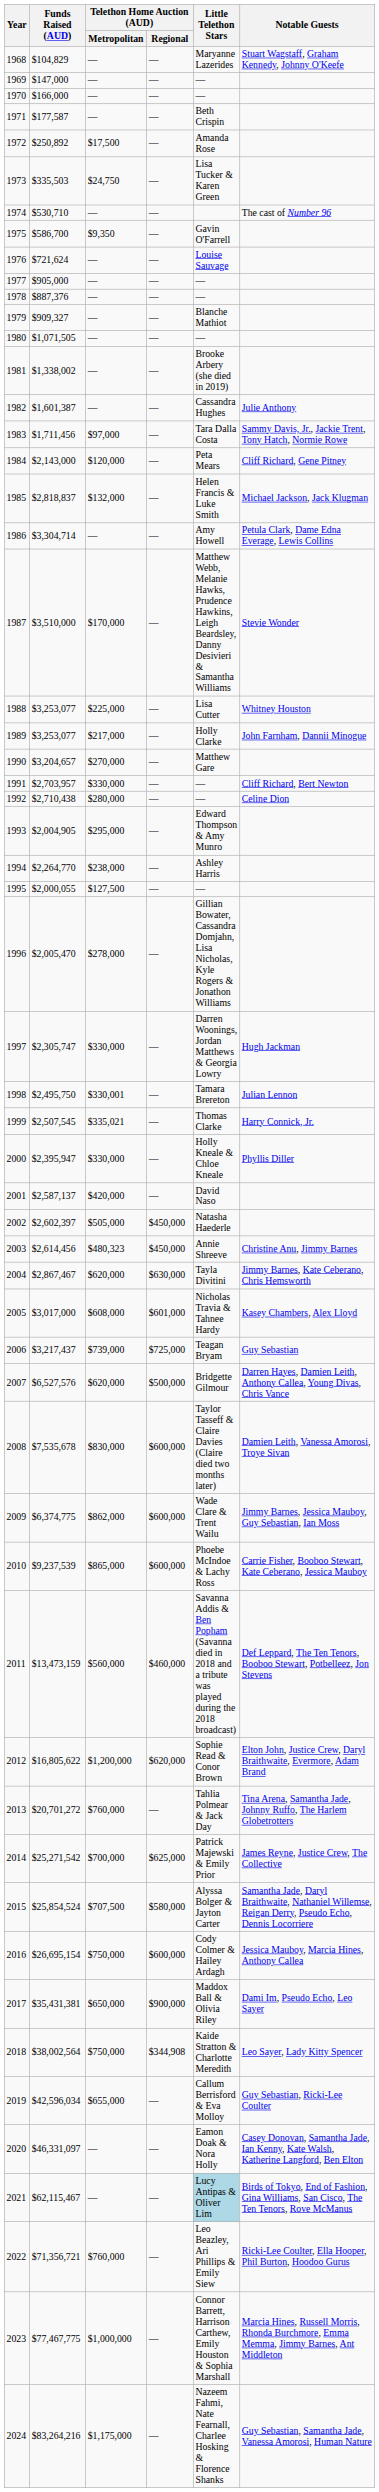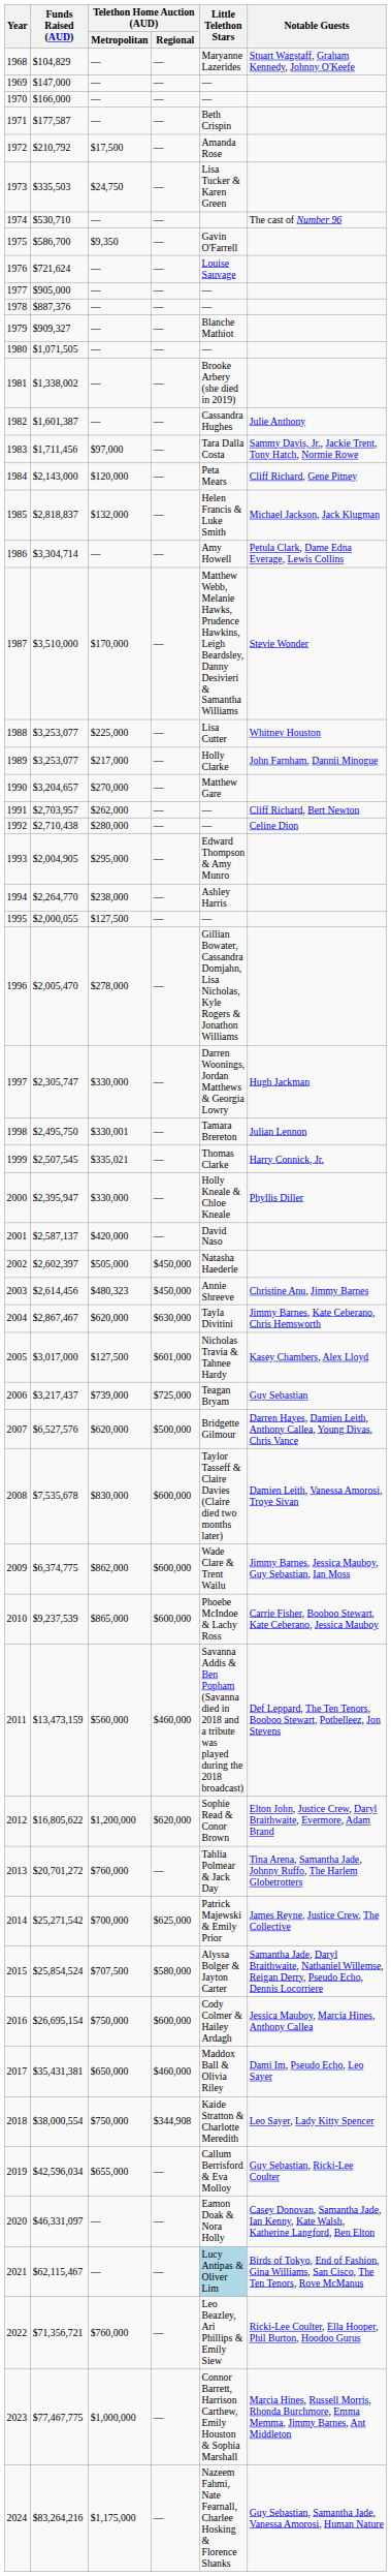 <table class="wikitable sortable">
 <tr>
 <th scope="col" rowspan="2" width="40">Year</th>
 <th scope="col" rowspan="2" width="100">Funds Raised (<a href='#'>AUD</a>)</th>
 <th scope="col" colspan="2">Telethon Home Auction (AUD)</th>
 <th scope="col" rowspan="2">Little Telethon Stars</th>
 <th scope="col" rowspan="2" width="660">Notable Guests</th>
 </tr>
 <tr>
 <th scope="col" width="100">Metropolitan</th>
 <th scope="col" width="100">Regional</th>
 </tr>
 <tr>
 <td>1968</td>
 <td>$104,829</td>
 <td>—</td>
 <td>—</td>
 <td>Maryanne Lazerides</td>
 <td><a href='#'>Stuart Wagstaff</a>, <a href='#'>Graham Kennedy</a>, <a href='#'>Johnny O'Keefe</a></td>
 </tr>
 <tr>
 <td>1969</td>
 <td>$147,000</td>
 <td>—</td>
 <td>—</td>
 <td>—</td>
 <td></td>
 </tr>
 <tr>
 <td>1970</td>
 <td>$166,000</td>
 <td>—</td>
 <td>—</td>
 <td>—</td>
 <td></td>
 </tr>
 <tr>
 <td>1971</td>
 <td>$177,587</td>
 <td>—</td>
 <td>—</td>
 <td>Beth Crispin</td>
 <td></td>
 </tr>
 <tr>
 <td>1972</td>
-<td>$250,892</td>
+<td>$210,792</td>
 <td>$17,500</td>
 <td>—</td>
 <td>Amanda Rose</td>
 <td></td>
 </tr>
 <tr>
 <td>1973</td>
 <td>$335,503</td>
 <td>$24,750</td>
 <td>—</td>
 <td>Lisa Tucker & Karen Green</td>
 <td></td>
 </tr>
 <tr>
 <td>1974</td>
 <td>$530,710</td>
 <td>—</td>
 <td>—</td>
 <td></td>
 <td>The cast of <a href='#'><em>Number 96</em></a></td>
 </tr>
 <tr>
 <td>1975</td>
 <td>$586,700</td>
 <td>$9,350</td>
 <td>—</td>
 <td>Gavin O'Farrell</td>
 <td></td>
 </tr>
 <tr>
 <td>1976</td>
 <td>$721,624</td>
 <td>—</td>
 <td>—</td>
 <td><a href='#'>Louise Sauvage</a></td>
 <td></td>
 </tr>
 <tr>
 <td>1977</td>
 <td>$905,000</td>
 <td>—</td>
 <td>—</td>
 <td>—</td>
 <td></td>
 </tr>
 <tr>
 <td>1978</td>
 <td>$887,376</td>
 <td>—</td>
 <td>—</td>
 <td>—</td>
 <td></td>
 </tr>
 <tr>
 <td>1979</td>
 <td>$909,327</td>
 <td>—</td>
 <td>—</td>
 <td>Blanche Mathiot</td>
 <td></td>
 </tr>
 <tr>
 <td>1980</td>
 <td>$1,071,505</td>
 <td>—</td>
 <td>—</td>
 <td>—</td>
 <td></td>
 </tr>
 <tr>
 <td>1981</td>
 <td>$1,338,002</td>
 <td>—</td>
 <td>—</td>
 <td>Brooke Arbery (she died in 2019)</td>
 <td></td>
 </tr>
 <tr>
 <td>1982</td>
 <td>$1,601,387</td>
 <td>—</td>
 <td>—</td>
 <td>Cassandra Hughes</td>
 <td><a href='#'>Julie Anthony</a></td>
 </tr>
 <tr>
 <td>1983</td>
 <td>$1,711,456</td>
 <td>$97,000</td>
 <td>—</td>
 <td>Tara Dalla Costa</td>
 <td><a href='#'>Sammy Davis, Jr.</a>, <a href='#'>Jackie Trent</a>, <a href='#'>Tony Hatch</a>, <a href='#'>Normie Rowe</a></td>
 </tr>
 <tr>
 <td>1984</td>
 <td>$2,143,000</td>
 <td>$120,000</td>
 <td>—</td>
 <td>Peta Mears</td>
 <td><a href='#'>Cliff Richard</a>, <a href='#'>Gene Pitney</a></td>
 </tr>
 <tr>
 <td>1985</td>
 <td>$2,818,837</td>
 <td>$132,000</td>
 <td>—</td>
 <td>Helen Francis & Luke Smith</td>
 <td><a href='#'>Michael Jackson</a>, <a href='#'>Jack Klugman</a></td>
 </tr>
 <tr>
 <td>1986</td>
 <td>$3,304,714</td>
 <td>—</td>
 <td>—</td>
 <td>Amy Howell</td>
 <td><a href='#'>Petula Clark</a>, <a href='#'>Dame Edna Everage</a>, <a href='#'>Lewis Collins</a></td>
 </tr>
 <tr>
 <td>1987</td>
 <td>$3,510,000</td>
 <td>$170,000</td>
 <td>—</td>
 <td>Matthew Webb, Melanie Hawks, Prudence Hawkins, Leigh Beardsley, Danny Desivieri & Samantha Williams</td>
 <td><a href='#'>Stevie Wonder</a></td>
 </tr>
 <tr>
 <td>1988</td>
 <td>$3,253,077</td>
 <td>$225,000</td>
 <td>—</td>
 <td>Lisa Cutter</td>
 <td><a href='#'>Whitney Houston</a></td>
 </tr>
 <tr>
 <td>1989</td>
 <td>$3,253,077</td>
 <td>$217,000</td>
 <td>—</td>
 <td>Holly Clarke</td>
 <td><a href='#'>John Farnham</a>, <a href='#'>Dannii Minogue</a></td>
 </tr>
 <tr>
 <td>1990</td>
 <td>$3,204,657</td>
 <td>$270,000</td>
 <td>—</td>
 <td>Matthew Gare</td>
 <td></td>
 </tr>
 <tr>
 <td>1991</td>
 <td>$2,703,957</td>
-<td>$330,000</td>
+<td>$262,000</td>
 <td>—</td>
 <td>—</td>
 <td><a href='#'>Cliff Richard</a>, <a href='#'>Bert Newton</a></td>
 </tr>
 <tr>
 <td>1992</td>
 <td>$2,710,438</td>
 <td>$280,000</td>
 <td>—</td>
 <td>—</td>
 <td><a href='#'>Celine Dion</a></td>
 </tr>
 <tr>
 <td>1993</td>
 <td>$2,004,905</td>
 <td>$295,000</td>
 <td>—</td>
 <td>Edward Thompson & Amy Munro</td>
 <td></td>
 </tr>
 <tr>
 <td>1994</td>
 <td>$2,264,770</td>
 <td>$238,000</td>
 <td>—</td>
 <td>Ashley Harris</td>
 <td></td>
 </tr>
 <tr>
 <td>1995</td>
 <td>$2,000,055</td>
 <td>$127,500</td>
 <td>—</td>
 <td>—</td>
 <td></td>
 </tr>
 <tr>
 <td>1996</td>
 <td>$2,005,470</td>
 <td>$278,000</td>
 <td>—</td>
 <td>Gillian Bowater, Cassandra Domjahn, Lisa Nicholas, Kyle Rogers & Jonathon Williams</td>
 <td></td>
 </tr>
 <tr>
 <td>1997</td>
 <td>$2,305,747</td>
 <td>$330,000</td>
 <td>—</td>
 <td>Darren Woonings, Jordan Matthews & Georgia Lowry</td>
 <td><a href='#'>Hugh Jackman</a></td>
 </tr>
 <tr>
 <td>1998</td>
 <td>$2,495,750</td>
 <td>$330,001</td>
 <td>—</td>
 <td>Tamara Brereton</td>
 <td><a href='#'>Julian Lennon</a></td>
 </tr>
 <tr>
 <td>1999</td>
 <td>$2,507,545</td>
 <td>$335,021</td>
 <td>—</td>
 <td>Thomas Clarke</td>
 <td><a href='#'>Harry Connick, Jr.</a></td>
 </tr>
 <tr>
 <td>2000</td>
 <td>$2,395,947</td>
 <td>$330,000</td>
 <td>—</td>
 <td>Holly Kneale & Chloe Kneale</td>
 <td><a href='#'>Phyllis Diller</a></td>
 </tr>
 <tr>
 <td>2001</td>
 <td>$2,587,137</td>
 <td>$420,000</td>
 <td>—</td>
 <td>David Naso</td>
 <td></td>
 </tr>
 <tr>
 <td>2002</td>
 <td>$2,602,397</td>
 <td>$505,000</td>
 <td>$450,000</td>
 <td>Natasha Haederle</td>
 <td></td>
 </tr>
 <tr>
 <td>2003</td>
 <td>$2,614,456</td>
 <td>$480,323</td>
 <td>$450,000</td>
 <td>Annie Shreeve</td>
 <td><a href='#'>Christine Anu</a>, <a href='#'>Jimmy Barnes</a></td>
 </tr>
 <tr>
 <td>2004</td>
 <td>$2,867,467</td>
 <td>$620,000</td>
 <td>$630,000</td>
 <td>Tayla Divitini</td>
 <td><a href='#'>Jimmy Barnes</a>, <a href='#'>Kate Ceberano</a>, <a href='#'>Chris Hemsworth</a></td>
 </tr>
 <tr>
 <td>2005</td>
 <td>$3,017,000</td>
-<td>$608,000</td>
+<td>$127,500</td>
 <td>$601,000</td>
 <td>Nicholas Travia & Tahnee Hardy</td>
 <td><a href='#'>Kasey Chambers</a>, <a href='#'>Alex Lloyd</a></td>
 </tr>
 <tr>
 <td>2006</td>
 <td>$3,217,437</td>
 <td>$739,000</td>
 <td>$725,000</td>
 <td>Teagan Bryam</td>
 <td><a href='#'>Guy Sebastian</a></td>
 </tr>
 <tr>
 <td>2007</td>
 <td>$6,527,576</td>
 <td>$620,000</td>
 <td>$500,000</td>
 <td>Bridgette Gilmour</td>
 <td><a href='#'>Darren Hayes</a>, <a href='#'>Damien Leith</a>, <a href='#'>Anthony Callea</a>, <a href='#'>Young Divas</a>, <a href='#'>Chris Vance</a></td>
 </tr>
 <tr>
 <td>2008</td>
 <td>$7,535,678</td>
 <td>$830,000</td>
 <td>$600,000</td>
 <td>Taylor Tasseff & Claire Davies (Claire died two months later)</td>
 <td><a href='#'>Damien Leith</a>, <a href='#'>Vanessa Amorosi</a>, <a href='#'>Troye Sivan</a></td>
 </tr>
 <tr>
 <td>2009</td>
 <td>$6,374,775</td>
 <td>$862,000</td>
 <td>$600,000</td>
 <td>Wade Clare & Trent Wailu</td>
 <td><a href='#'>Jimmy Barnes</a>, <a href='#'>Jessica Mauboy</a>, <a href='#'>Guy Sebastian</a>, <a href='#'>Ian Moss</a></td>
 </tr>
 <tr>
 <td>2010</td>
 <td>$9,237,539</td>
 <td>$865,000</td>
 <td>$600,000</td>
 <td>Phoebe McIndoe & Lachy Ross</td>
 <td><a href='#'>Carrie Fisher</a>, <a href='#'>Booboo Stewart</a>, <a href='#'>Kate Ceberano</a>, <a href='#'>Jessica Mauboy</a></td>
 </tr>
 <tr>
 <td>2011</td>
 <td>$13,473,159</td>
 <td>$560,000</td>
 <td>$460,000</td>
 <td>Savanna Addis & <a href='#'>Ben Popham</a> (Savanna died in 2018 and a tribute was played during the 2018 broadcast)</td>
 <td><a href='#'>Def Leppard</a>, <a href='#'>The Ten Tenors</a>, <a href='#'>Booboo Stewart</a>, <a href='#'>Potbelleez</a>, <a href='#'>Jon Stevens</a></td>
 </tr>
 <tr>
 <td>2012</td>
 <td>$16,805,622</td>
 <td>$1,200,000</td>
 <td>$620,000</td>
 <td>Sophie Read & Conor Brown</td>
 <td><a href='#'>Elton John</a>, <a href='#'>Justice Crew</a>, <a href='#'>Daryl Braithwaite</a>, <a href='#'>Evermore</a>, <a href='#'>Adam Brand</a></td>
 </tr>
 <tr>
 <td>2013</td>
 <td>$20,701,272</td>
 <td>$760,000</td>
 <td>—</td>
 <td>Tahlia Polmear & Jack Day</td>
 <td><a href='#'>Tina Arena</a>, <a href='#'>Samantha Jade</a>, <a href='#'>Johnny Ruffo</a>, <a href='#'>The Harlem Globetrotters</a></td>
 </tr>
 <tr>
 <td>2014</td>
 <td>$25,271,542</td>
 <td>$700,000</td>
 <td>$625,000</td>
 <td>Patrick Majewski & Emily Prior</td>
 <td><a href='#'>James Reyne</a>, <a href='#'>Justice Crew</a>, <a href='#'>The Collective</a></td>
 </tr>
 <tr>
 <td>2015</td>
 <td>$25,854,524</td>
 <td>$707,500</td>
 <td>$580,000</td>
 <td>Alyssa Bolger & Jayton Carter</td>
 <td><a href='#'>Samantha Jade</a>, <a href='#'>Daryl Braithwaite</a>, <a href='#'>Nathaniel Willemse</a>, <a href='#'>Reigan Derry</a>, <a href='#'>Pseudo Echo</a>, <a href='#'>Dennis Locorriere</a></td>
 </tr>
 <tr>
 <td>2016</td>
 <td>$26,695,154</td>
 <td>$750,000</td>
 <td>$600,000</td>
 <td>Cody Colmer & Hailey Ardagh</td>
 <td><a href='#'>Jessica Mauboy</a>, <a href='#'>Marcia Hines</a>, <a href='#'>Anthony Callea</a></td>
 </tr>
 <tr>
 <td>2017</td>
 <td>$35,431,381</td>
 <td>$650,000</td>
-<td>$900,000</td>
+<td>$460,000</td>
 <td>Maddox Ball & Olivia Riley</td>
 <td><a href='#'>Dami Im</a>, <a href='#'>Pseudo Echo</a>, <a href='#'>Leo Sayer</a></td>
 </tr>
 <tr>
 <td>2018</td>
-<td>$38,002,564</td>
+<td>$38,000,554</td>
 <td>$750,000</td>
 <td>$344,908</td>
 <td>Kaide Stratton & Charlotte Meredith</td>
 <td><a href='#'>Leo Sayer</a>, <a href='#'>Lady Kitty Spencer</a></td>
 </tr>
 <tr>
 <td>2019</td>
 <td>$42,596,034</td>
 <td>$655,000</td>
 <td>—</td>
 <td>Callum Berrisford & Eva Molloy</td>
 <td><a href='#'>Guy Sebastian</a>, <a href='#'>Ricki-Lee Coulter</a></td>
 </tr>
 <tr>
 <td>2020</td>
 <td>$46,331,097</td>
 <td>—</td>
 <td>—</td>
 <td>Eamon Doak & Nora Holly</td>
 <td><a href='#'>Casey Donovan</a>, <a href='#'>Samantha Jade</a>, <a href='#'>Ian Kenny</a>, <a href='#'>Kate Walsh</a>, <a href='#'>Katherine Langford</a>, <a href='#'>Ben Elton</a></td>
 </tr>
 <tr>
 <td>2021</td>
 <td>$62,115,467</td>
 <td>—</td>
 <td>—</td>
 <td style="background: lightblue;">Lucy Antipas & Oliver Lim</td>
 <td><a href='#'>Birds of Tokyo</a>, <a href='#'>End of Fashion</a>, <a href='#'>Gina Williams</a>, <a href='#'>San Cisco</a>, <a href='#'>The Ten Tenors</a>, <a href='#'>Rove McManus</a></td>
 </tr>
 <tr>
 <td>2022</td>
 <td>$71,356,721</td>
 <td>$760,000</td>
 <td>—</td>
 <td>Leo Beazley, Ari Phillips & Emily Siew</td>
 <td><a href='#'>Ricki-Lee Coulter</a>, <a href='#'>Ella Hooper</a>, <a href='#'>Phil Burton</a>, <a href='#'>Hoodoo Gurus</a></td>
 </tr>
 <tr>
 <td>2023</td>
 <td>$77,467,775</td>
 <td>$1,000,000</td>
 <td>—</td>
 <td>Connor Barrett, Harrison Carthew, Emily Houston & Sophia Marshall</td>
 <td><a href='#'>Marcia Hines</a>, <a href='#'>Russell Morris</a>, <a href='#'>Rhonda Burchmore</a>, <a href='#'>Emma Memma</a>, <a href='#'>Jimmy Barnes</a>, <a href='#'>Ant Middleton</a></td>
 </tr>
 <tr>
 <td>2024</td>
 <td>$83,264,216</td>
 <td>$1,175,000</td>
 <td>—</td>
 <td>Nazeem Fahmi, Nate Fearnall, Charlee Hosking & Florence Shanks</td>
 <td><a href='#'>Guy Sebastian</a>, <a href='#'>Samantha Jade</a>, <a href='#'>Vanessa Amorosi</a>, <a href='#'>Human Nature</a></td>
 </tr>
 </table>
